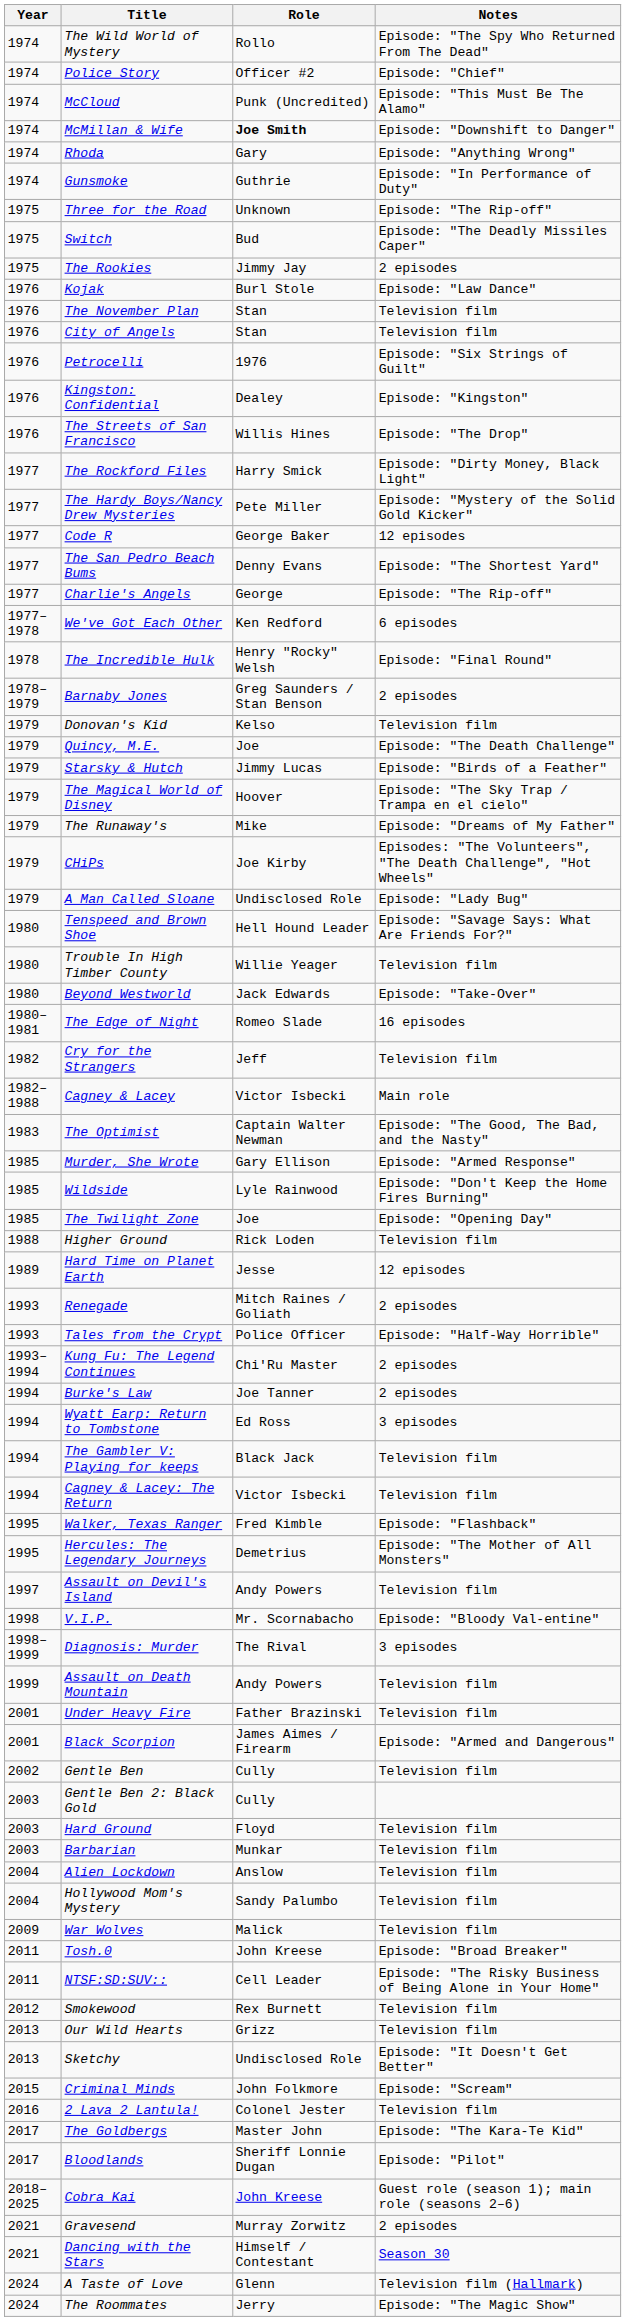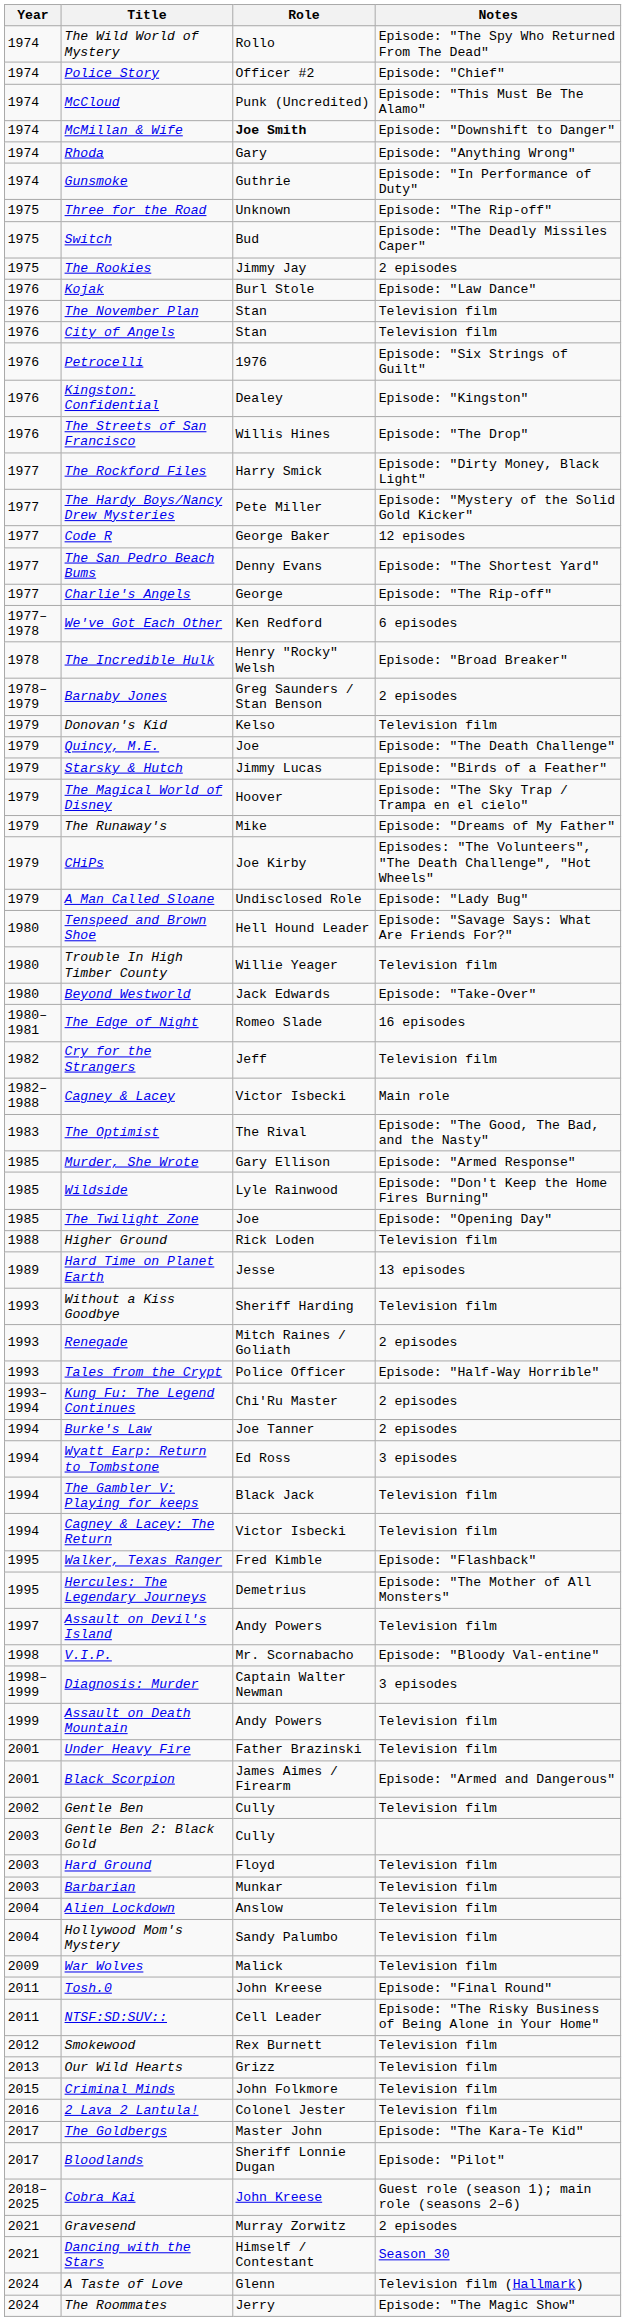 <table class="wikitable sortable">
 <tr>
 <th>Year</th>
 <th>Title</th>
 <th>Role</th>
 <th class="unsortable">Notes</th>
 </tr>
 <tr>
 <td>1974</td>
 <td data-sort-value="Wild World of Mystery, The"><em>The Wild World of Mystery</em></td>
 <td>Rollo</td>
 <td>Episode: "The Spy Who Returned From The Dead"</td>
 </tr>
 <tr>
 <td>1974</td>
 <td><em><a href='#'>Police Story</a></em></td>
 <td>Officer #2</td>
 <td>Episode: "Chief"</td>
 </tr>
 <tr>
 <td>1974</td>
 <td><em><a href='#'>McCloud</a></em></td>
 <td>Punk (Uncredited)</td>
 <td>Episode: "This Must Be The Alamo"</td>
 </tr>
 <tr>
 <td>1974</td>
 <td><em><a href='#'>McMillan & Wife</a></em></td>
 <td><strong>Joe Smith</strong></td>
 <td>Episode: "Downshift to Danger"</td>
 </tr>
 <tr>
 <td>1974</td>
 <td><em><a href='#'>Rhoda</a></em></td>
 <td>Gary</td>
 <td>Episode: "Anything Wrong"</td>
 </tr>
 <tr>
 <td>1974</td>
 <td><em><a href='#'>Gunsmoke</a></em></td>
 <td>Guthrie</td>
 <td>Episode: "In Performance of Duty"</td>
 </tr>
 <tr>
 <td>1975</td>
 <td><em><a href='#'>Three for the Road</a></em></td>
 <td>Unknown</td>
 <td>Episode: "The Rip-off"</td>
 </tr>
 <tr>
 <td>1975</td>
 <td><em><a href='#'>Switch</a></em></td>
 <td>Bud</td>
 <td>Episode: "The Deadly Missiles Caper"</td>
 </tr>
 <tr>
 <td>1975</td>
 <td data-sort-value="Rookies, The"><em><a href='#'>The Rookies</a></em></td>
 <td>Jimmy Jay</td>
 <td>2 episodes</td>
 </tr>
 <tr>
 <td>1976</td>
 <td><em><a href='#'>Kojak</a></em></td>
 <td>Burl Stole</td>
 <td>Episode: "Law Dance"</td>
 </tr>
 <tr>
 <td>1976</td>
 <td data-sort-value="November Plan, The"><em><a href='#'>The November Plan</a></em></td>
 <td>Stan</td>
 <td>Television film</td>
 </tr>
 <tr>
 <td>1976</td>
 <td><em><a href='#'>City of Angels</a></em></td>
 <td>Stan</td>
 <td>Television film</td>
 </tr>
 <tr>
 <td>1976</td>
 <td><em><a href='#'>Petrocelli</a></em></td>
 <td>1976</td>
 <td>Episode: "Six Strings of Guilt"</td>
 </tr>
 <tr>
 <td>1976</td>
 <td><em><a href='#'>Kingston: Confidential</a></em></td>
 <td>Dealey</td>
 <td>Episode: "Kingston"</td>
 </tr>
 <tr>
 <td>1976</td>
 <td data-sort-value="Streets of San Francisco, The"><em><a href='#'>The Streets of San Francisco</a></em></td>
 <td>Willis Hines</td>
 <td>Episode: "The Drop"</td>
 </tr>
 <tr>
 <td>1977</td>
 <td data-sort-value="Rockford Files, The"><em><a href='#'>The Rockford Files</a></em></td>
 <td>Harry Smick</td>
 <td>Episode: "Dirty Money, Black Light"</td>
 </tr>
 <tr>
 <td>1977</td>
 <td data-sort-value="Hardy Boys/Nancy Drew Mysteries, The"><em><a href='#'>The Hardy Boys/Nancy Drew Mysteries</a></em></td>
 <td>Pete Miller</td>
 <td>Episode: "Mystery of the Solid Gold Kicker"</td>
 </tr>
 <tr>
 <td>1977</td>
 <td><em><a href='#'>Code R</a></em></td>
 <td>George Baker</td>
 <td>12 episodes</td>
 </tr>
 <tr>
 <td>1977</td>
 <td data-sort-value="San Pedro Beach Bums, The"><em><a href='#'>The San Pedro Beach Bums</a></em></td>
 <td>Denny Evans</td>
 <td>Episode: "The Shortest Yard"</td>
 </tr>
 <tr>
 <td>1977</td>
 <td><em><a href='#'>Charlie's Angels</a></em></td>
 <td>George</td>
 <td>Episode: "The Rip-off"</td>
 </tr>
 <tr>
 <td>1977–1978</td>
 <td><em><a href='#'>We've Got Each Other</a></em></td>
 <td>Ken Redford</td>
 <td>6 episodes</td>
 </tr>
 <tr>
 <td>1978</td>
 <td data-sort-value="Incredible Hulk, The"><em><a href='#'>The Incredible Hulk</a></em></td>
 <td>Henry "Rocky" Welsh</td>
-<td>Episode: "Final Round"</td>
+<td>Episode: "Broad Breaker"</td>
 </tr>
 <tr>
 <td>1978–1979</td>
 <td><em><a href='#'>Barnaby Jones</a></em></td>
 <td>Greg Saunders / Stan Benson</td>
 <td>2 episodes</td>
 </tr>
 <tr>
 <td>1979</td>
 <td><em>Donovan's Kid</em></td>
 <td>Kelso</td>
 <td>Television film</td>
 </tr>
 <tr>
 <td>1979</td>
 <td><em><a href='#'>Quincy, M.E.</a></em></td>
 <td>Joe</td>
 <td>Episode: "The Death Challenge"</td>
 </tr>
 <tr>
 <td>1979</td>
 <td><em><a href='#'>Starsky & Hutch</a></em></td>
 <td>Jimmy Lucas</td>
 <td>Episode: "Birds of a Feather"</td>
 </tr>
 <tr>
 <td>1979</td>
 <td data-sort-value="Magical World of Disney, The"><em><a href='#'>The Magical World of Disney</a></em></td>
 <td>Hoover</td>
 <td>Episode: "The Sky Trap / Trampa en el cielo"</td>
 </tr>
 <tr>
 <td>1979</td>
 <td data-sort-value="Runaway's, The"><em>The Runaway's</em></td>
 <td>Mike</td>
 <td>Episode: "Dreams of My Father"</td>
 </tr>
 <tr>
 <td>1979</td>
 <td><em><a href='#'>CHiPs</a></em></td>
 <td>Joe Kirby</td>
 <td>Episodes: "The Volunteers", "The Death Challenge", "Hot Wheels"</td>
 </tr>
 <tr>
 <td>1979</td>
 <td data-sort-value="Man Called Sloane, A"><em><a href='#'>A Man Called Sloane</a></em></td>
 <td>Undisclosed Role</td>
 <td>Episode: "Lady Bug"</td>
 </tr>
 <tr>
 <td>1980</td>
 <td><em><a href='#'>Tenspeed and Brown Shoe</a></em></td>
 <td>Hell Hound Leader</td>
 <td>Episode: "Savage Says: What Are Friends For?"</td>
 </tr>
 <tr>
 <td>1980</td>
 <td><em>Trouble In High Timber County</em></td>
 <td>Willie Yeager</td>
 <td>Television film</td>
 </tr>
 <tr>
 <td>1980</td>
 <td><em><a href='#'>Beyond Westworld</a></em></td>
 <td>Jack Edwards</td>
 <td>Episode: "Take-Over"</td>
 </tr>
 <tr>
 <td>1980–1981</td>
 <td data-sort-value="Edge of Night, The"><em><a href='#'>The Edge of Night</a></em></td>
 <td>Romeo Slade</td>
 <td>16 episodes</td>
 </tr>
 <tr>
 <td>1982</td>
 <td><em><a href='#'>Cry for the Strangers</a></em></td>
 <td>Jeff</td>
 <td>Television film</td>
 </tr>
 <tr>
 <td>1982–1988</td>
 <td><em><a href='#'>Cagney & Lacey</a></em></td>
 <td>Victor Isbecki</td>
 <td>Main role</td>
 </tr>
 <tr>
 <td>1983</td>
 <td data-sort-value="Optimist, The"><a href='#'><em>The Optimist</em></a></td>
-<td>Captain Walter Newman</td>
+<td>The Rival</td>
 <td>Episode: "The Good, The Bad, and the Nasty"</td>
 </tr>
 <tr>
 <td>1985</td>
 <td><em><a href='#'>Murder, She Wrote</a></em></td>
 <td>Gary Ellison</td>
 <td>Episode: "Armed Response"</td>
 </tr>
 <tr>
 <td>1985</td>
 <td><em><a href='#'>Wildside</a></em></td>
 <td>Lyle Rainwood</td>
 <td>Episode: "Don't Keep the Home Fires Burning"</td>
 </tr>
 <tr>
 <td>1985</td>
 <td data-sort-value="Twilight Zone, The"><em><a href='#'>The Twilight Zone</a></em></td>
 <td>Joe</td>
 <td>Episode: "Opening Day"</td>
 </tr>
 <tr>
 <td>1988</td>
 <td><em>Higher Ground</em></td>
 <td>Rick Loden</td>
 <td>Television film</td>
 </tr>
 <tr>
 <td>1989</td>
 <td><em><a href='#'>Hard Time on Planet Earth</a></em></td>
 <td>Jesse</td>
-<td>12 episodes</td>
+<td>13 episodes</td>
+</tr>
+<tr>
+<td>1993</td>
+<td><em>Without a Kiss Goodbye</em></td>
+<td>Sheriff Harding</td>
+<td>Television film</td>
 </tr>
 <tr>
 <td>1993</td>
 <td><em><a href='#'>Renegade</a></em></td>
 <td>Mitch Raines / Goliath</td>
 <td>2 episodes</td>
 </tr>
 <tr>
 <td>1993</td>
 <td><em><a href='#'>Tales from the Crypt</a></em></td>
 <td>Police Officer</td>
 <td>Episode: "Half-Way Horrible"</td>
 </tr>
 <tr>
 <td>1993–1994</td>
 <td><em><a href='#'>Kung Fu: The Legend Continues</a></em></td>
 <td>Chi'Ru Master</td>
 <td>2 episodes</td>
 </tr>
 <tr>
 <td>1994</td>
 <td><a href='#'><em>Burke's Law</em></a></td>
 <td>Joe Tanner</td>
 <td>2 episodes</td>
 </tr>
 <tr>
 <td>1994</td>
 <td><em><a href='#'>Wyatt Earp: Return to Tombstone</a></em></td>
 <td>Ed Ross</td>
 <td>3 episodes</td>
 </tr>
 <tr>
 <td>1994</td>
 <td data-sort-value="Gambler V: Playing for keeps, The"><em><a href='#'>The Gambler V: Playing for keeps</a></em></td>
 <td>Black Jack</td>
 <td>Television film</td>
 </tr>
 <tr>
 <td>1994</td>
 <td><em><a href='#'>Cagney & Lacey: The Return</a></em></td>
 <td>Victor Isbecki</td>
 <td>Television film</td>
 </tr>
 <tr>
 <td>1995</td>
 <td><em><a href='#'>Walker, Texas Ranger</a></em></td>
 <td>Fred Kimble</td>
 <td>Episode: "Flashback"</td>
 </tr>
 <tr>
 <td>1995</td>
 <td><em><a href='#'>Hercules: The Legendary Journeys</a></em></td>
 <td>Demetrius</td>
 <td>Episode: "The Mother of All Monsters"</td>
 </tr>
 <tr>
 <td>1997</td>
 <td><em><a href='#'>Assault on Devil's Island</a></em></td>
 <td>Andy Powers</td>
 <td>Television film</td>
 </tr>
 <tr>
 <td>1998</td>
 <td><a href='#'><em>V.I.P.</em></a></td>
 <td>Mr. Scornabacho</td>
 <td>Episode: "Bloody Val-entine"</td>
 </tr>
 <tr>
 <td>1998–1999</td>
 <td><em><a href='#'>Diagnosis: Murder</a></em></td>
-<td>The Rival</td>
+<td>Captain Walter Newman</td>
 <td>3 episodes</td>
 </tr>
 <tr>
 <td>1999</td>
 <td><em><a href='#'>Assault on Death Mountain</a></em></td>
 <td>Andy Powers</td>
 <td>Television film</td>
 </tr>
 <tr>
 <td>2001</td>
 <td><em><a href='#'>Under Heavy Fire</a></em></td>
 <td>Father Brazinski</td>
 <td>Television film</td>
 </tr>
 <tr>
 <td>2001</td>
 <td><em><a href='#'>Black Scorpion</a></em></td>
 <td>James Aimes / Firearm</td>
 <td>Episode: "Armed and Dangerous"</td>
 </tr>
 <tr>
 <td>2002</td>
 <td><em>Gentle Ben</em></td>
 <td>Cully</td>
 <td>Television film</td>
 </tr>
 <tr>
 <td>2003</td>
 <td><em>Gentle Ben 2: Black Gold</em></td>
 <td>Cully</td>
 <td></td>
 </tr>
 <tr>
 <td>2003</td>
 <td><em><a href='#'>Hard Ground</a></em></td>
 <td>Floyd</td>
 <td>Television film</td>
 </tr>
 <tr>
 <td>2003</td>
 <td><em><a href='#'>Barbarian</a></em></td>
 <td>Munkar</td>
 <td>Television film</td>
 </tr>
 <tr>
 <td>2004</td>
 <td><a href='#'><em>Alien Lockdown</em></a></td>
 <td>Anslow</td>
 <td>Television film</td>
 </tr>
 <tr>
 <td>2004</td>
 <td><em>Hollywood Mom's Mystery</em></td>
 <td>Sandy Palumbo</td>
 <td>Television film</td>
 </tr>
 <tr>
 <td>2009</td>
 <td><em><a href='#'>War Wolves</a></em></td>
 <td>Malick</td>
 <td>Television film</td>
 </tr>
 <tr>
 <td>2011</td>
 <td><em><a href='#'>Tosh.0</a></em></td>
 <td>John Kreese</td>
-<td>Episode: "Broad Breaker"</td>
+<td>Episode: "Final Round"</td>
 </tr>
 <tr>
 <td>2011</td>
 <td><em><a href='#'>NTSF:SD:SUV::</a></em></td>
 <td>Cell Leader</td>
 <td>Episode: "The Risky Business of Being Alone in Your Home"</td>
 </tr>
 <tr>
 <td>2012</td>
 <td><em>Smokewood</em></td>
 <td>Rex Burnett</td>
 <td>Television film</td>
 </tr>
 <tr>
 <td>2013</td>
 <td><em>Our Wild Hearts</em></td>
 <td>Grizz</td>
 <td>Television film</td>
 </tr>
 <tr>
-<td>2013</td>
-<td><em>Sketchy</em></td>
-<td>Undisclosed Role</td>
-<td>Episode: "It Doesn't Get Better"</td>
-</tr>
-<tr>
 <td>2015</td>
 <td><em><a href='#'>Criminal Minds</a></em></td>
 <td>John Folkmore</td>
-<td>Episode: "Scream"</td>
+<td>Television film</td>
 </tr>
 <tr>
 <td>2016</td>
 <td><a href='#'><em>2 Lava 2 Lantula!</em></a></td>
 <td>Colonel Jester</td>
 <td>Television film</td>
 </tr>
 <tr>
 <td>2017</td>
 <td data-sort-value="Goldbergs, The"><em><a href='#'>The Goldbergs</a></em></td>
 <td>Master John</td>
 <td>Episode: "The Kara-Te Kid"</td>
 </tr>
 <tr>
 <td>2017</td>
 <td><em><a href='#'>Bloodlands</a></em></td>
 <td>Sheriff Lonnie Dugan</td>
 <td>Episode: "Pilot"</td>
 </tr>
 <tr>
 <td>2018–2025</td>
 <td><em><a href='#'>Cobra Kai</a></em></td>
 <td><a href='#'>John Kreese</a></td>
 <td>Guest role (season 1); main role (seasons 2–6)</td>
 </tr>
 <tr>
 <td>2021</td>
 <td><em>Gravesend</em></td>
 <td>Murray Zorwitz</td>
 <td>2 episodes</td>
 </tr>
 <tr>
 <td>2021</td>
 <td><em><a href='#'>Dancing with the Stars</a></em></td>
 <td>Himself / Contestant</td>
 <td><a href='#'>Season 30</a></td>
 </tr>
 <tr>
 <td>2024</td>
 <td data-sort-value="Taste of Love, A"><em>A Taste of Love</em></td>
 <td>Glenn</td>
 <td>Television film (<a href='#'>Hallmark</a>)</td>
 </tr>
 <tr>
 <td>2024</td>
 <td data-sort-value="Roommates, The"><em>The Roommates</em></td>
 <td>Jerry</td>
 <td>Episode: "The Magic Show"</td>
 </tr>
 </table>
